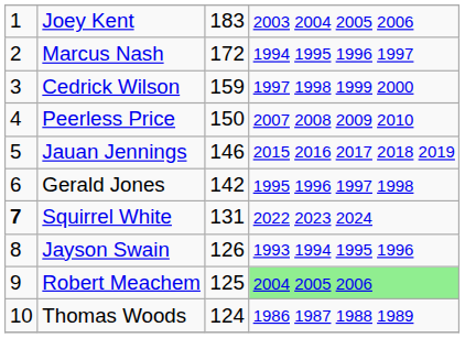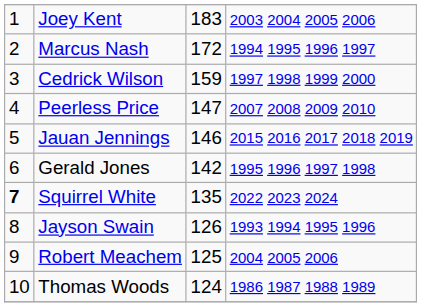 <table class="wikitable">
 <tr>
 </tr>
 <tr>
 <td>1</td>
 <td><a href='#'>Joey Kent</a></td>
 <td>183</td>
 <td style="font-size:80%;"><a href='#'>2003</a> <a href='#'>2004</a> <a href='#'>2005</a> <a href='#'>2006</a></td>
 </tr>
 <tr>
 <td>2</td>
 <td><a href='#'>Marcus Nash</a></td>
 <td>172</td>
 <td style="font-size:80%;"><a href='#'>1994</a> <a href='#'>1995</a> <a href='#'>1996</a> <a href='#'>1997</a></td>
 </tr>
 <tr>
 <td>3</td>
 <td><a href='#'>Cedrick Wilson</a></td>
 <td>159</td>
 <td style="font-size:80%;"><a href='#'>1997</a> <a href='#'>1998</a> <a href='#'>1999</a> <a href='#'>2000</a></td>
 </tr>
 <tr>
 <td>4</td>
 <td><a href='#'>Peerless Price</a></td>
-<td>150</td>
+<td>147</td>
 <td style="font-size:80%;"><a href='#'>2007</a> <a href='#'>2008</a> <a href='#'>2009</a> <a href='#'>2010</a></td>
 </tr>
 <tr>
 <td>5</td>
 <td><a href='#'>Jauan Jennings</a></td>
 <td>146</td>
 <td style="font-size:80%;"><a href='#'>2015</a> <a href='#'>2016</a> <a href='#'>2017</a> <a href='#'>2018</a> <a href='#'>2019</a></td>
 </tr>
 <tr>
 <td>6</td>
 <td>Gerald Jones</td>
 <td>142</td>
 <td style="font-size:80%;"><a href='#'>1995</a> <a href='#'>1996</a> <a href='#'>1997</a> <a href='#'>1998</a></td>
 </tr>
 <tr>
 <td><strong>7</strong></td>
 <td><a href='#'>Squirrel White</a></td>
-<td>131</td>
+<td>135</td>
 <td style="font-size:80%;"><a href='#'>2022</a> <a href='#'>2023</a> <a href='#'>2024</a></td>
 </tr>
 <tr>
 <td>8</td>
 <td><a href='#'>Jayson Swain</a></td>
 <td>126</td>
 <td style="font-size:80%;"><a href='#'>1993</a> <a href='#'>1994</a> <a href='#'>1995</a> <a href='#'>1996</a></td>
 </tr>
 <tr>
 <td>9</td>
 <td><a href='#'>Robert Meachem</a></td>
 <td>125</td>
-<td style="background: lightgreen; font-size:80%;"><a href='#'>2004</a> <a href='#'>2005</a> <a href='#'>2006</a></td>
+<td style="font-size:80%;"><a href='#'>2004</a> <a href='#'>2005</a> <a href='#'>2006</a></td>
 </tr>
 <tr>
 <td>10</td>
 <td>Thomas Woods</td>
 <td>124</td>
 <td style="font-size:80%;"><a href='#'>1986</a> <a href='#'>1987</a> <a href='#'>1988</a> <a href='#'>1989</a></td>
 </tr>
 <tr>
 </tr>
 </table>
